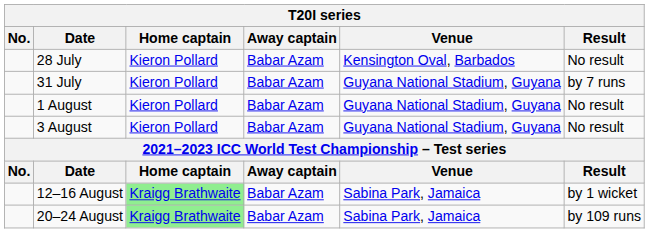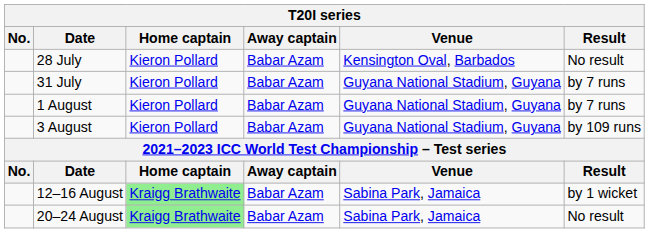 <table class="wikitable">
 <tr>
 <th colspan="9">T20I series</th>
 </tr>
 <tr>
 <th>No.</th>
 <th>Date</th>
 <th>Home captain</th>
 <th>Away captain</th>
 <th>Venue</th>
 <th>Result</th>
 </tr>
 <tr>
 <td></td>
 <td>28 July</td>
 <td><a href='#'>Kieron Pollard</a></td>
 <td><a href='#'>Babar Azam</a></td>
 <td><a href='#'>Kensington Oval</a>, <a href='#'>Barbados</a></td>
 <td>No result</td>
 </tr>
 <tr>
 <td></td>
 <td>31 July</td>
 <td><a href='#'>Kieron Pollard</a></td>
 <td><a href='#'>Babar Azam</a></td>
 <td><a href='#'>Guyana National Stadium</a>, <a href='#'>Guyana</a></td>
 <td> by 7 runs</td>
 </tr>
 <tr>
 <td></td>
 <td>1 August</td>
 <td><a href='#'>Kieron Pollard</a></td>
 <td><a href='#'>Babar Azam</a></td>
 <td><a href='#'>Guyana National Stadium</a>, <a href='#'>Guyana</a></td>
-<td>No result</td>
+<td> by 7 runs</td>
 </tr>
 <tr>
 <td></td>
 <td>3 August</td>
 <td><a href='#'>Kieron Pollard</a></td>
 <td><a href='#'>Babar Azam</a></td>
 <td><a href='#'>Guyana National Stadium</a>, <a href='#'>Guyana</a></td>
-<td>No result</td>
+<td> by 109 runs</td>
 </tr>
 <tr>
 <th colspan="9"><a href='#'>2021–2023 ICC World Test Championship</a> – Test series</th>
 </tr>
 <tr>
 <th>No.</th>
 <th>Date</th>
 <th>Home captain</th>
 <th>Away captain</th>
 <th>Venue</th>
 <th>Result</th>
 </tr>
 <tr>
 <td></td>
 <td>12–16 August</td>
 <td style="background: lightgreen;"><a href='#'>Kraigg Brathwaite</a></td>
 <td><a href='#'>Babar Azam</a></td>
 <td><a href='#'>Sabina Park</a>, <a href='#'>Jamaica</a></td>
 <td> by 1 wicket</td>
 </tr>
 <tr>
 <td></td>
 <td>20–24 August</td>
 <td style="background: lightgreen;"><a href='#'>Kraigg Brathwaite</a></td>
 <td><a href='#'>Babar Azam</a></td>
 <td><a href='#'>Sabina Park</a>, <a href='#'>Jamaica</a></td>
-<td> by 109 runs</td>
+<td>No result</td>
 </tr>
 </table>
